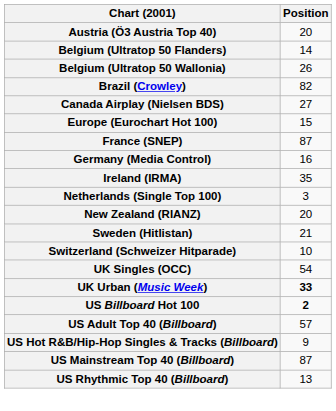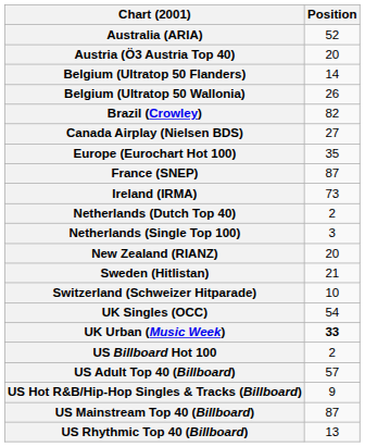 <table class="wikitable sortable plainrowheaders" style="text-align:center">
 <tr>
 <th>Chart (2001)</th>
 <th>Position</th>
+</tr>
+<tr>
+<th scope="row">Australia (ARIA)</th>
+<td>52</td>
 </tr>
 <tr>
 <th scope="row">Austria (Ö3 Austria Top 40)</th>
 <td>20</td>
 </tr>
 <tr>
 <th scope="row">Belgium (Ultratop 50 Flanders)</th>
 <td>14</td>
 </tr>
 <tr>
 <th scope="row">Belgium (Ultratop 50 Wallonia)</th>
 <td>26</td>
 </tr>
 <tr>
 <th scope="row">Brazil (<a href='#'>Crowley</a>)</th>
 <td>82</td>
 </tr>
 <tr>
 <th scope="row">Canada Airplay (Nielsen BDS)</th>
 <td>27</td>
 </tr>
 <tr>
 <th scope="row">Europe (Eurochart Hot 100)</th>
-<td>15</td>
+<td>35</td>
 </tr>
 <tr>
 <th scope="row">France (SNEP)</th>
 <td>87</td>
 </tr>
 <tr>
-<th scope="row">Germany (Media Control)</th>
-<td>16</td>
+<th scope="row">Ireland (IRMA)</th>
+<td>73</td>
 </tr>
 <tr>
-<th scope="row">Ireland (IRMA)</th>
-<td>35</td>
+<th scope="row">Netherlands (Dutch Top 40)</th>
+<td>2</td>
 </tr>
 <tr>
 <th scope="row">Netherlands (Single Top 100)</th>
 <td>3</td>
 </tr>
 <tr>
 <th scope="row">New Zealand (RIANZ)</th>
 <td>20</td>
 </tr>
 <tr>
 <th scope="row">Sweden (Hitlistan)</th>
 <td>21</td>
 </tr>
 <tr>
 <th scope="row">Switzerland (Schweizer Hitparade)</th>
 <td>10</td>
 </tr>
 <tr>
 <th scope="row">UK Singles (OCC)</th>
 <td>54</td>
 </tr>
 <tr>
 <th scope="row">UK Urban (<em><a href='#'>Music Week</a></em>)</th>
 <td><strong>33</strong></td>
 </tr>
 <tr>
 <th scope="row">US <em>Billboard</em> Hot 100</th>
-<td><strong>2</strong></td>
+<td>2</td>
 </tr>
 <tr>
 <th scope="row">US Adult Top 40 (<em>Billboard</em>)</th>
 <td>57</td>
 </tr>
 <tr>
 <th scope="row">US Hot R&B/Hip-Hop Singles & Tracks (<em>Billboard</em>)</th>
 <td>9</td>
 </tr>
 <tr>
 <th scope="row">US Mainstream Top 40 (<em>Billboard</em>)</th>
 <td>87</td>
 </tr>
 <tr>
 <th scope="row">US Rhythmic Top 40 (<em>Billboard</em>)</th>
 <td>13</td>
 </tr>
 </table>
